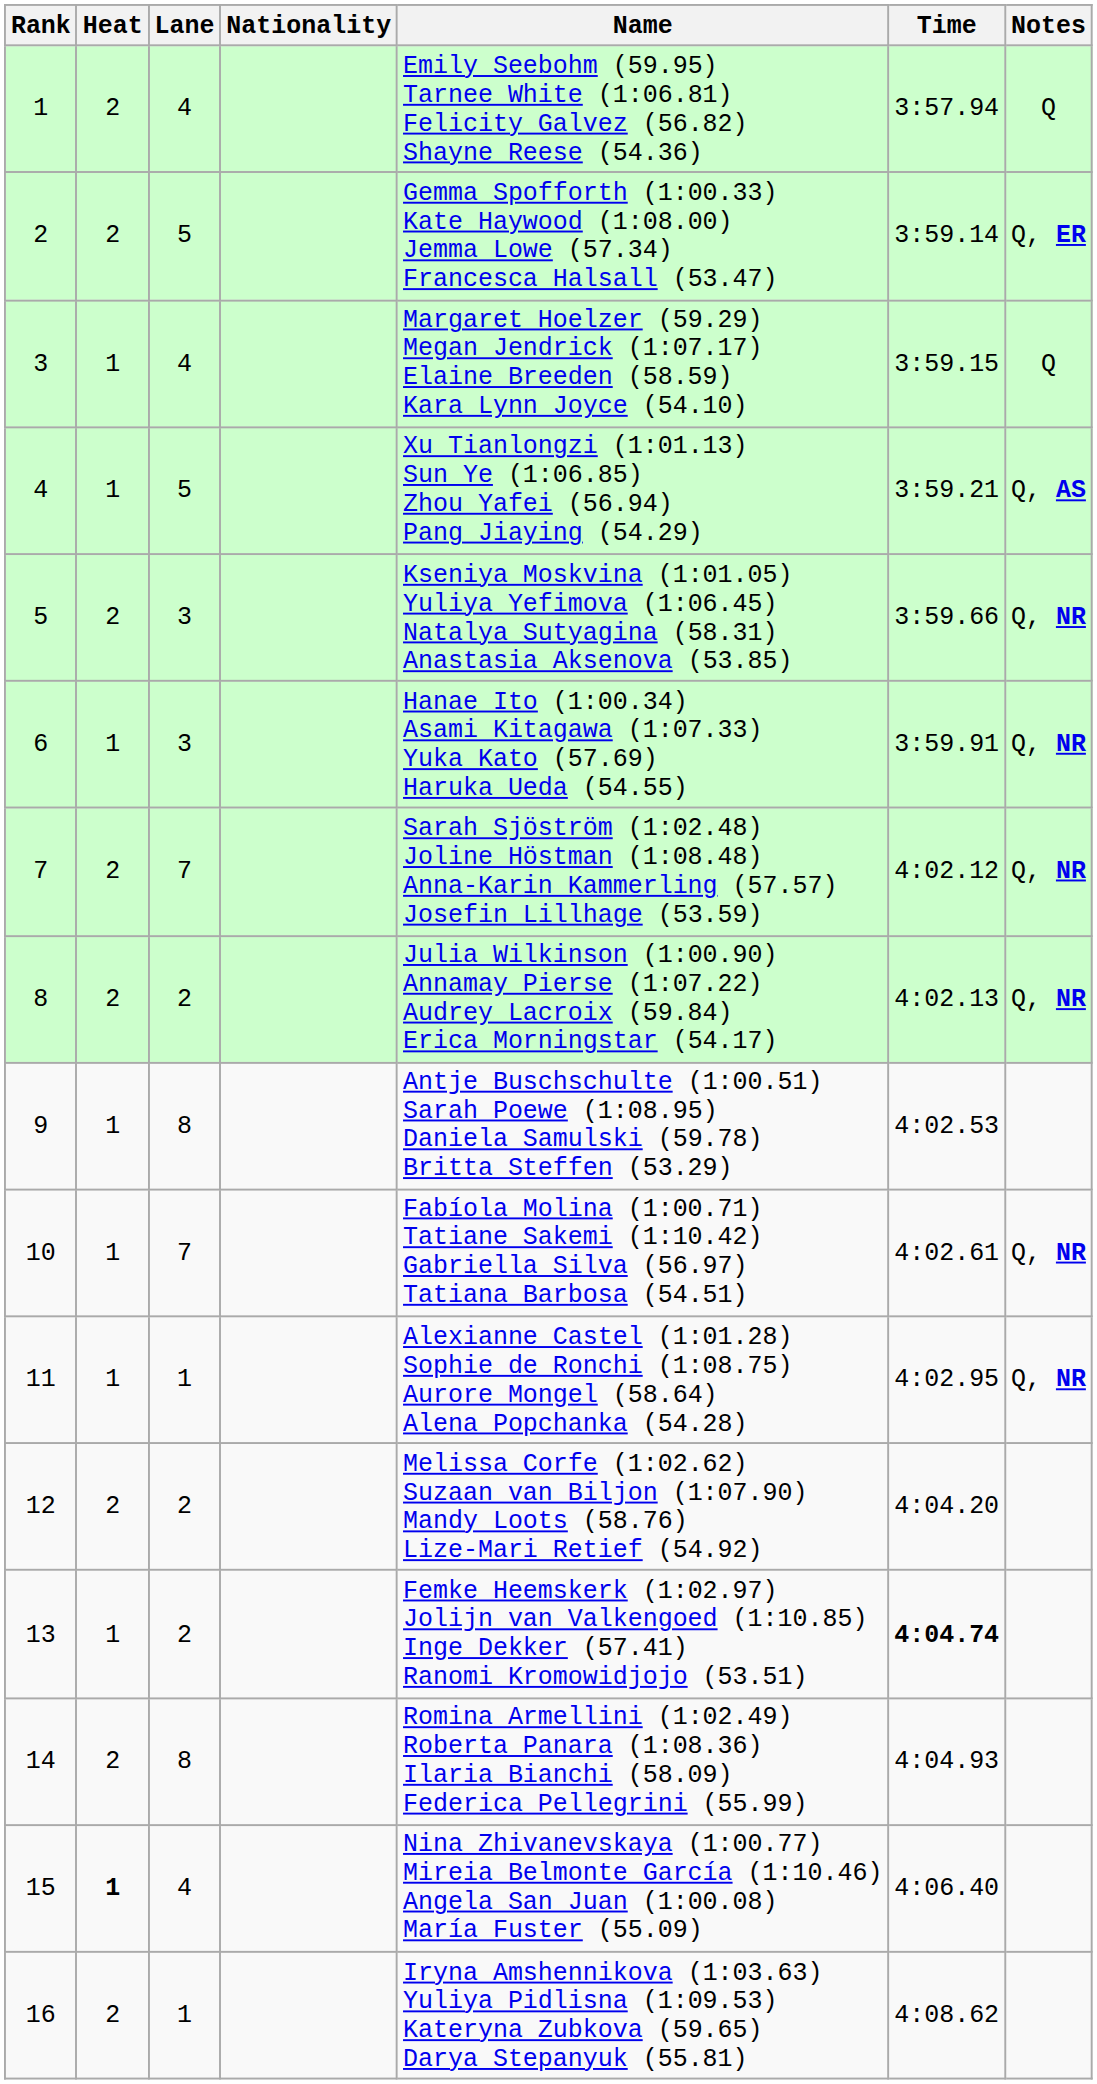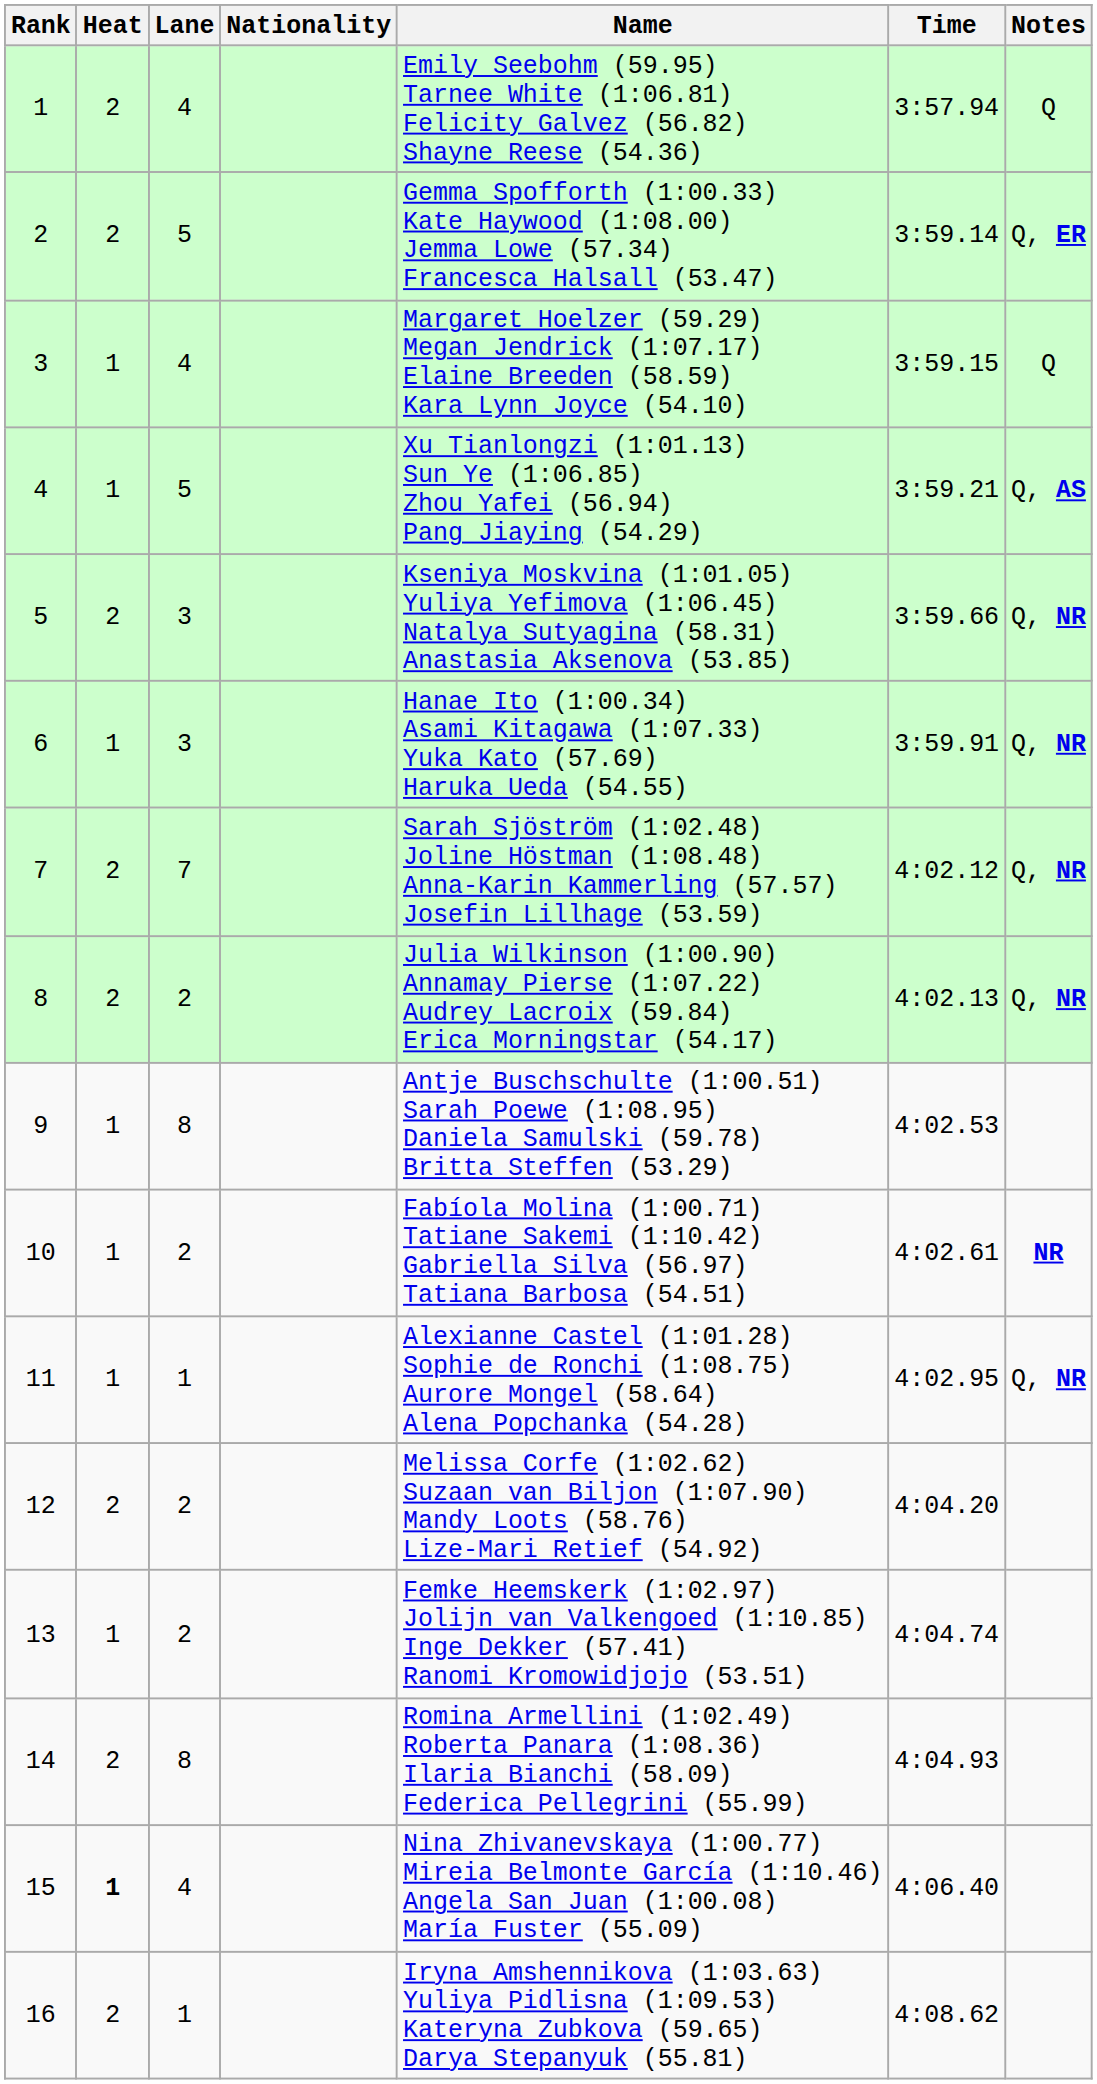 <table class="wikitable sortable" style="text-align:center">
 <tr>
 <th>Rank</th>
 <th>Heat</th>
 <th>Lane</th>
 <th>Nationality</th>
 <th>Name</th>
 <th>Time</th>
 <th>Notes</th>
 </tr>
 <tr bgcolor=ccffcc>
 <td>1</td>
 <td>2</td>
 <td>4</td>
 <td align=left></td>
 <td align=left><a href='#'>Emily Seebohm</a>  (59.95) <br><a href='#'>Tarnee White</a>  (1:06.81) <br><a href='#'>Felicity Galvez</a>  (56.82) <br><a href='#'>Shayne Reese</a>  (54.36)</td>
 <td>3:57.94</td>
 <td>Q</td>
 </tr>
 <tr bgcolor=ccffcc>
 <td>2</td>
 <td>2</td>
 <td>5</td>
 <td align=left></td>
 <td align=left><a href='#'>Gemma Spofforth</a>  (1:00.33) <br><a href='#'>Kate Haywood</a>  (1:08.00) <br><a href='#'>Jemma Lowe</a>  (57.34) <br><a href='#'>Francesca Halsall</a>  (53.47)</td>
 <td>3:59.14</td>
 <td>Q, <strong><a href='#'>ER</a></strong></td>
 </tr>
 <tr bgcolor=ccffcc>
 <td>3</td>
 <td>1</td>
 <td>4</td>
 <td align=left></td>
 <td align=left><a href='#'>Margaret Hoelzer</a>  (59.29) <br><a href='#'>Megan Jendrick</a>  (1:07.17) <br><a href='#'>Elaine Breeden</a>  (58.59) <br><a href='#'>Kara Lynn Joyce</a>  (54.10)</td>
 <td>3:59.15</td>
 <td>Q</td>
 </tr>
 <tr bgcolor=ccffcc>
 <td>4</td>
 <td>1</td>
 <td>5</td>
 <td align=left></td>
 <td align=left><a href='#'>Xu Tianlongzi</a>  (1:01.13) <br><a href='#'>Sun Ye</a>  (1:06.85) <br><a href='#'>Zhou Yafei</a>  (56.94) <br><a href='#'>Pang Jiaying</a>  (54.29)</td>
 <td>3:59.21</td>
 <td>Q, <strong><a href='#'>AS</a></strong></td>
 </tr>
 <tr bgcolor=ccffcc>
 <td>5</td>
 <td>2</td>
 <td>3</td>
 <td align=left></td>
 <td align=left><a href='#'>Kseniya Moskvina</a>  (1:01.05) <br><a href='#'>Yuliya Yefimova</a>  (1:06.45) <br><a href='#'>Natalya Sutyagina</a>  (58.31) <br><a href='#'>Anastasia Aksenova</a>  (53.85)</td>
 <td>3:59.66</td>
 <td>Q, <strong><a href='#'>NR</a></strong></td>
 </tr>
 <tr bgcolor=ccffcc>
 <td>6</td>
 <td>1</td>
 <td>3</td>
 <td align=left></td>
 <td align=left><a href='#'>Hanae Ito</a>  (1:00.34) <br><a href='#'>Asami Kitagawa</a>  (1:07.33) <br><a href='#'>Yuka Kato</a>  (57.69) <br><a href='#'>Haruka Ueda</a>  (54.55)</td>
 <td>3:59.91</td>
 <td>Q, <strong><a href='#'>NR</a></strong></td>
 </tr>
 <tr bgcolor=ccffcc>
 <td>7</td>
 <td>2</td>
 <td>7</td>
 <td align=left></td>
 <td align=left><a href='#'>Sarah Sjöström</a>  (1:02.48) <br><a href='#'>Joline Höstman</a>  (1:08.48) <br><a href='#'>Anna-Karin Kammerling</a>  (57.57) <br><a href='#'>Josefin Lillhage</a> (53.59)</td>
 <td>4:02.12</td>
 <td>Q, <strong><a href='#'>NR</a></strong></td>
 </tr>
 <tr bgcolor=ccffcc>
 <td>8</td>
 <td>2</td>
 <td>2</td>
 <td align=left></td>
 <td align=left><a href='#'>Julia Wilkinson</a>  (1:00.90) <br><a href='#'>Annamay Pierse</a>  (1:07.22) <br><a href='#'>Audrey Lacroix</a>  (59.84) <br><a href='#'>Erica Morningstar</a>  (54.17)</td>
 <td>4:02.13</td>
 <td>Q, <strong><a href='#'>NR</a></strong></td>
 </tr>
 <tr>
 <td>9</td>
 <td>1</td>
 <td>8</td>
 <td align=left></td>
 <td align=left><a href='#'>Antje Buschschulte</a>  (1:00.51) <br><a href='#'>Sarah Poewe</a>  (1:08.95) <br><a href='#'>Daniela Samulski</a>  (59.78) <br><a href='#'>Britta Steffen</a>  (53.29)</td>
 <td>4:02.53</td>
 <td></td>
 </tr>
 <tr>
 <td>10</td>
 <td>1</td>
-<td>7</td>
+<td>2</td>
 <td align=left></td>
 <td align=left><a href='#'>Fabíola Molina</a>  (1:00.71) <br><a href='#'>Tatiane Sakemi</a>  (1:10.42) <br><a href='#'>Gabriella Silva</a>  (56.97) <br><a href='#'>Tatiana Barbosa</a>  (54.51)</td>
 <td>4:02.61</td>
-<td>Q, <strong><a href='#'>NR</a></strong></td>
+<td><strong><a href='#'>NR</a></strong></td>
 </tr>
 <tr>
 <td>11</td>
 <td>1</td>
 <td>1</td>
 <td align=left></td>
 <td align=left><a href='#'>Alexianne Castel</a>  (1:01.28) <br><a href='#'>Sophie de Ronchi</a>  (1:08.75) <br><a href='#'>Aurore Mongel</a>  (58.64) <br><a href='#'>Alena Popchanka</a> (54.28)</td>
 <td>4:02.95</td>
 <td>Q, <strong><a href='#'>NR</a></strong></td>
 </tr>
 <tr>
 <td>12</td>
 <td>2</td>
 <td>2</td>
 <td align=left></td>
 <td align=left><a href='#'>Melissa Corfe</a>  (1:02.62) <br><a href='#'>Suzaan van Biljon</a>  (1:07.90) <br><a href='#'>Mandy Loots</a>  (58.76) <br><a href='#'>Lize-Mari Retief</a>  (54.92)</td>
 <td>4:04.20</td>
 <td></td>
 </tr>
 <tr>
 <td>13</td>
 <td>1</td>
 <td>2</td>
 <td align=left></td>
 <td align=left><a href='#'>Femke Heemskerk</a>  (1:02.97) <br><a href='#'>Jolijn van Valkengoed</a>  (1:10.85) <br><a href='#'>Inge Dekker</a>  (57.41) <br><a href='#'>Ranomi Kromowidjojo</a>  (53.51)</td>
-<td><strong>4:04.74</strong></td>
+<td>4:04.74</td>
 <td></td>
 </tr>
 <tr>
 <td>14</td>
 <td>2</td>
 <td>8</td>
 <td align=left></td>
 <td align=left><a href='#'>Romina Armellini</a>  (1:02.49) <br><a href='#'>Roberta Panara</a>  (1:08.36) <br><a href='#'>Ilaria Bianchi</a>  (58.09) <br><a href='#'>Federica Pellegrini</a>  (55.99)</td>
 <td>4:04.93</td>
 <td></td>
 </tr>
 <tr>
 <td>15</td>
 <td><strong>1</strong></td>
 <td>4</td>
 <td align=left></td>
 <td align=left><a href='#'>Nina Zhivanevskaya</a>  (1:00.77) <br><a href='#'>Mireia Belmonte García</a>  (1:10.46) <br><a href='#'>Angela San Juan</a>  (1:00.08) <br><a href='#'>María Fuster</a>  (55.09)</td>
 <td>4:06.40</td>
 <td></td>
 </tr>
 <tr>
 <td>16</td>
 <td>2</td>
 <td>1</td>
 <td align=left></td>
 <td align=left><a href='#'>Iryna Amshennikova</a>  (1:03.63) <br><a href='#'>Yuliya Pidlisna</a>  (1:09.53) <br><a href='#'>Kateryna Zubkova</a>  (59.65) <br><a href='#'>Darya Stepanyuk</a>  (55.81)</td>
 <td>4:08.62</td>
 <td></td>
 </tr>
 </table>
